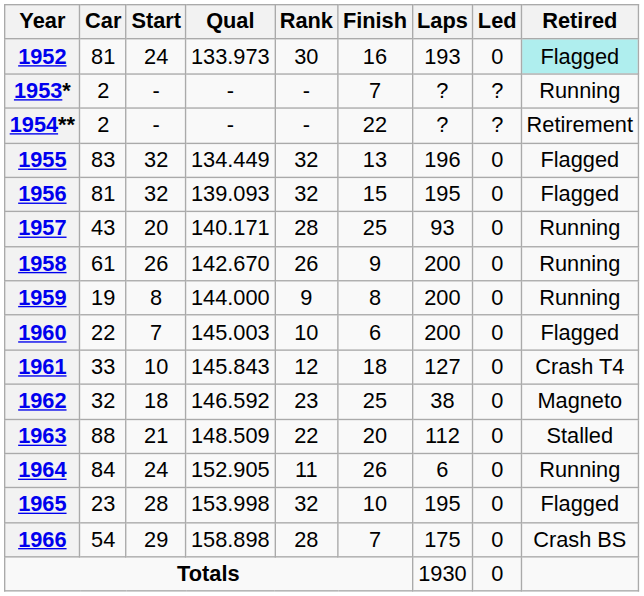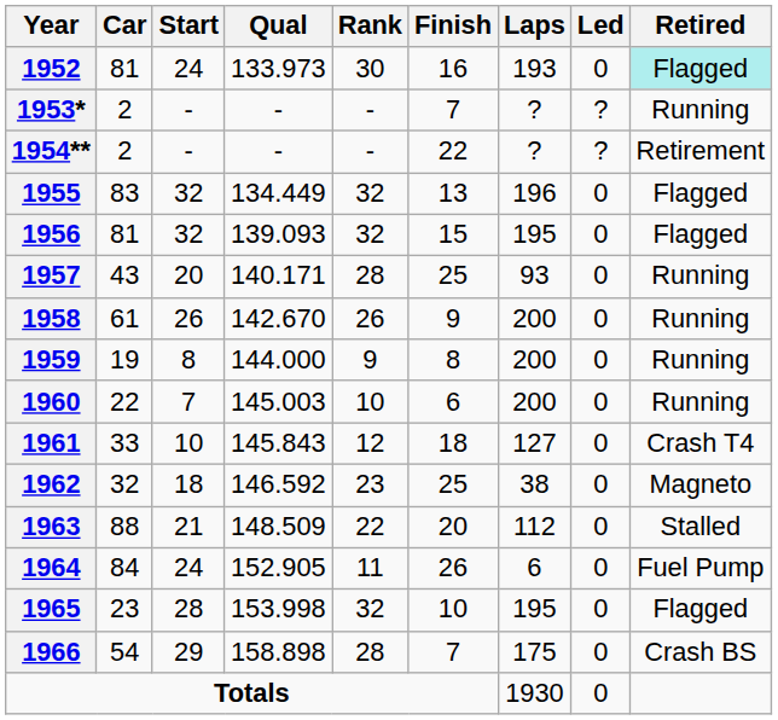 <table class="wikitable" style="text-align:center">
 <tr>
 <th>Year</th>
 <th>Car</th>
 <th>Start</th>
 <th>Qual</th>
 <th>Rank</th>
 <th>Finish</th>
 <th>Laps</th>
 <th>Led</th>
 <th>Retired</th>
 </tr>
 <tr>
 <th><a href='#'>1952</a></th>
 <td>81</td>
 <td>24</td>
 <td>133.973</td>
 <td>30</td>
 <td>16</td>
 <td>193</td>
 <td>0</td>
 <td style="background: paleturquoise;">Flagged</td>
 </tr>
 <tr>
 <th><a href='#'>1953</a>*</th>
 <td>2</td>
 <td>-</td>
 <td>-</td>
 <td>-</td>
 <td>7</td>
 <td>?</td>
 <td>?</td>
 <td>Running</td>
 </tr>
 <tr>
 <th><a href='#'>1954</a>**</th>
 <td>2</td>
 <td>-</td>
 <td>-</td>
 <td>-</td>
 <td>22</td>
 <td>?</td>
 <td>?</td>
 <td>Retirement</td>
 </tr>
 <tr>
 <th><a href='#'>1955</a></th>
 <td>83</td>
 <td>32</td>
 <td>134.449</td>
 <td>32</td>
 <td>13</td>
 <td>196</td>
 <td>0</td>
 <td>Flagged</td>
 </tr>
 <tr>
 <th><a href='#'>1956</a></th>
 <td>81</td>
 <td>32</td>
 <td>139.093</td>
 <td>32</td>
 <td>15</td>
 <td>195</td>
 <td>0</td>
 <td>Flagged</td>
 </tr>
 <tr>
 <th><a href='#'>1957</a></th>
 <td>43</td>
 <td>20</td>
 <td>140.171</td>
 <td>28</td>
 <td>25</td>
 <td>93</td>
 <td>0</td>
 <td>Running</td>
 </tr>
 <tr>
 <th><a href='#'>1958</a></th>
 <td>61</td>
 <td>26</td>
 <td>142.670</td>
 <td>26</td>
 <td>9</td>
 <td>200</td>
 <td>0</td>
 <td>Running</td>
 </tr>
 <tr>
 <th><a href='#'>1959</a></th>
 <td>19</td>
 <td>8</td>
 <td>144.000</td>
 <td>9</td>
 <td>8</td>
 <td>200</td>
 <td>0</td>
 <td>Running</td>
 </tr>
 <tr>
 <th><a href='#'>1960</a></th>
 <td>22</td>
 <td>7</td>
 <td>145.003</td>
 <td>10</td>
 <td>6</td>
 <td>200</td>
 <td>0</td>
-<td>Flagged</td>
+<td>Running</td>
 </tr>
 <tr>
 <th><a href='#'>1961</a></th>
 <td>33</td>
 <td>10</td>
 <td>145.843</td>
 <td>12</td>
 <td>18</td>
 <td>127</td>
 <td>0</td>
 <td>Crash T4</td>
 </tr>
 <tr>
 <th><a href='#'>1962</a></th>
 <td>32</td>
 <td>18</td>
 <td>146.592</td>
 <td>23</td>
 <td>25</td>
 <td>38</td>
 <td>0</td>
 <td>Magneto</td>
 </tr>
 <tr>
 <th><a href='#'>1963</a></th>
 <td>88</td>
 <td>21</td>
 <td>148.509</td>
 <td>22</td>
 <td>20</td>
 <td>112</td>
 <td>0</td>
 <td>Stalled</td>
 </tr>
 <tr>
 <th><a href='#'>1964</a></th>
 <td>84</td>
 <td>24</td>
 <td>152.905</td>
 <td>11</td>
 <td>26</td>
 <td>6</td>
 <td>0</td>
-<td>Running</td>
+<td>Fuel Pump</td>
 </tr>
 <tr>
 <th><a href='#'>1965</a></th>
 <td>23</td>
 <td>28</td>
 <td>153.998</td>
 <td>32</td>
 <td>10</td>
 <td>195</td>
 <td>0</td>
 <td>Flagged</td>
 </tr>
 <tr>
 <th><a href='#'>1966</a></th>
 <td>54</td>
 <td>29</td>
 <td>158.898</td>
 <td>28</td>
 <td>7</td>
 <td>175</td>
 <td>0</td>
 <td>Crash BS</td>
 </tr>
 <tr>
 <td colspan=6><strong>Totals</strong></td>
 <td>1930</td>
 <td>0</td>
 <td></td>
 </tr>
 </table>
